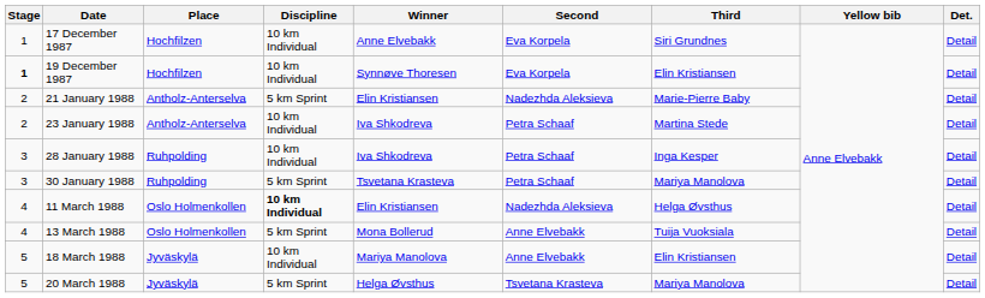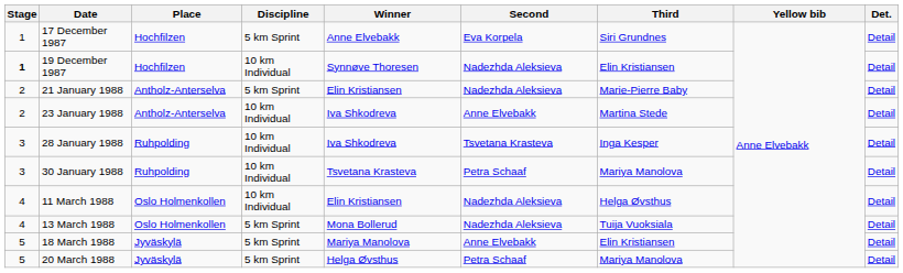 <table class="wikitable" style="font-size:95%;">
 <tr>
 <th width="10">Stage</th>
 <th width="125">Date</th>
 <th width="150">Place</th>
 <th width="110">Discipline</th>
 <th width="190">Winner</th>
 <th width="190">Second</th>
 <th width="190">Third</th>
 <th width="183">Yellow bib <br> </th>
 <th width="8">Det.</th>
 </tr>
 <tr>
 <td align=center>1</td>
 <td>17 December 1987</td>
 <td> <a href='#'>Hochfilzen</a></td>
-<td>10 km Individual</td>
+<td>5 km Sprint</td>
 <td> <a href='#'>Anne Elvebakk</a></td>
 <td> <a href='#'>Eva Korpela</a></td>
 <td> <a href='#'>Siri Grundnes</a></td>
 <td rowspan="10"> <a href='#'>Anne Elvebakk</a></td>
 <td><a href='#'>Detail</a></td>
 </tr>
 <tr>
 <td align=center><strong>1</strong></td>
 <td>19 December 1987</td>
 <td> <a href='#'>Hochfilzen</a></td>
 <td>10 km Individual</td>
 <td> <a href='#'>Synnøve Thoresen</a></td>
-<td> <a href='#'>Eva Korpela</a></td>
+<td> <a href='#'>Nadezhda Aleksieva</a></td>
 <td> <a href='#'>Elin Kristiansen</a></td>
 <td><a href='#'>Detail</a></td>
 </tr>
 <tr>
 <td align=center>2</td>
 <td>21 January 1988</td>
 <td> <a href='#'>Antholz-Anterselva</a></td>
 <td>5 km Sprint</td>
 <td> <a href='#'>Elin Kristiansen</a></td>
 <td> <a href='#'>Nadezhda Aleksieva</a></td>
 <td> <a href='#'>Marie-Pierre Baby</a></td>
 <td><a href='#'>Detail</a></td>
 </tr>
 <tr>
 <td align=center>2</td>
 <td>23 January 1988</td>
 <td> <a href='#'>Antholz-Anterselva</a></td>
 <td>10 km Individual</td>
 <td> <a href='#'>Iva Shkodreva</a></td>
-<td> <a href='#'>Petra Schaaf</a></td>
+<td> <a href='#'>Anne Elvebakk</a></td>
 <td> <a href='#'>Martina Stede</a></td>
 <td><a href='#'>Detail</a></td>
 </tr>
 <tr>
 <td align=center>3</td>
 <td>28 January 1988</td>
 <td> <a href='#'>Ruhpolding</a></td>
 <td>10 km Individual</td>
 <td> <a href='#'>Iva Shkodreva</a></td>
-<td> <a href='#'>Petra Schaaf</a></td>
+<td> <a href='#'>Tsvetana Krasteva</a></td>
 <td> <a href='#'>Inga Kesper</a></td>
 <td><a href='#'>Detail</a></td>
 </tr>
 <tr>
 <td align=center>3</td>
 <td>30 January 1988</td>
 <td> <a href='#'>Ruhpolding</a></td>
-<td>5 km Sprint</td>
+<td>10 km Individual</td>
 <td> <a href='#'>Tsvetana Krasteva</a></td>
 <td> <a href='#'>Petra Schaaf</a></td>
 <td> <a href='#'>Mariya Manolova</a></td>
 <td><a href='#'>Detail</a></td>
 </tr>
 <tr>
 <td align=center>4</td>
 <td>11 March 1988</td>
 <td> <a href='#'>Oslo Holmenkollen</a></td>
-<td><strong>10 km Individual</strong></td>
+<td>10 km Individual</td>
 <td> <a href='#'>Elin Kristiansen</a></td>
 <td> <a href='#'>Nadezhda Aleksieva</a></td>
 <td> <a href='#'>Helga Øvsthus</a></td>
 <td><a href='#'>Detail</a></td>
 </tr>
 <tr>
 <td align=center>4</td>
 <td>13 March 1988</td>
 <td> <a href='#'>Oslo Holmenkollen</a></td>
 <td>5 km Sprint</td>
 <td> <a href='#'>Mona Bollerud</a></td>
-<td> <a href='#'>Anne Elvebakk</a></td>
+<td> <a href='#'>Nadezhda Aleksieva</a></td>
 <td> <a href='#'>Tuija Vuoksiala</a></td>
 <td><a href='#'>Detail</a></td>
 </tr>
 <tr>
 <td align=center>5</td>
 <td>18 March 1988</td>
 <td> <a href='#'>Jyväskylä</a></td>
-<td>10 km Individual</td>
+<td>5 km Sprint</td>
 <td> <a href='#'>Mariya Manolova</a></td>
 <td> <a href='#'>Anne Elvebakk</a></td>
 <td> <a href='#'>Elin Kristiansen</a></td>
 <td><a href='#'>Detail</a></td>
 </tr>
 <tr>
 <td align=center>5</td>
 <td>20 March 1988</td>
 <td> <a href='#'>Jyväskylä</a></td>
 <td>5 km Sprint</td>
 <td> <a href='#'>Helga Øvsthus</a></td>
-<td> <a href='#'>Tsvetana Krasteva</a></td>
+<td> <a href='#'>Petra Schaaf</a></td>
 <td> <a href='#'>Mariya Manolova</a></td>
 <td><a href='#'>Detail</a></td>
 </tr>
 </table>
